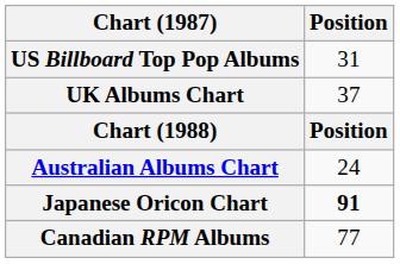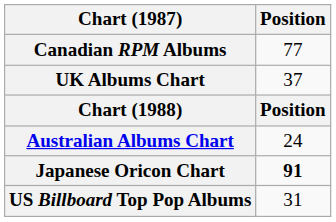 <table class="wikitable sortable plainrowheaders" style="text-align:center;">
 <tr>
 <th scope="col">Chart (1987)</th>
 <th scope="col">Position</th>
 </tr>
 <tr>
-<th scope="row">US <em>Billboard</em> Top Pop Albums</th>
-<td>31</td>
+<th scope="row">Canadian <em>RPM</em> Albums</th>
+<td>77</td>
 </tr>
 <tr>
 <th scope="row">UK Albums Chart</th>
 <td>37</td>
 </tr>
 <tr>
 <th scope="col">Chart (1988)</th>
 <th scope="col">Position</th>
 </tr>
 <tr>
 <th scope="row"><a href='#'>Australian Albums Chart</a></th>
 <td>24</td>
 </tr>
 <tr>
 <th scope="row">Japanese Oricon Chart</th>
 <td><strong>91</strong></td>
 </tr>
 <tr>
-<th scope="row">Canadian <em>RPM</em> Albums</th>
-<td>77</td>
+<th scope="row">US <em>Billboard</em> Top Pop Albums</th>
+<td>31</td>
 </tr>
 </table>
